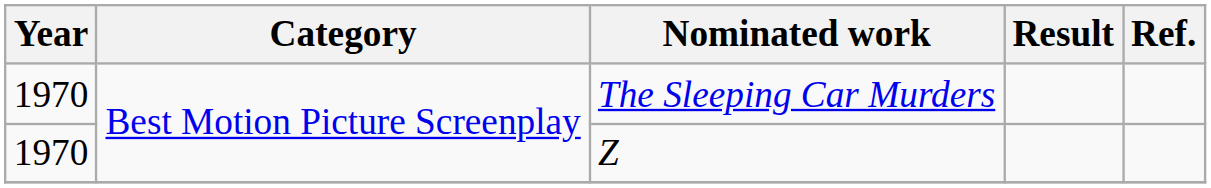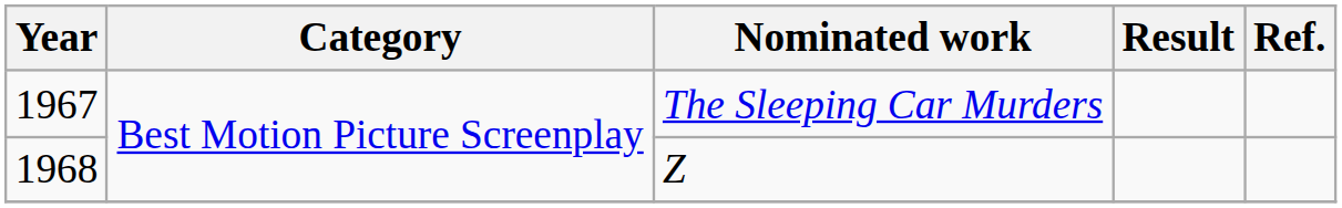 <table class="wikitable sortable">
 <tr>
 <th>Year</th>
 <th>Category</th>
 <th>Nominated work</th>
 <th>Result</th>
 <th>Ref.</th>
 </tr>
 <tr>
-<td>1970</td>
+<td>1967</td>
 <td rowspan="2"><a href='#'>Best Motion Picture Screenplay</a></td>
 <td><em><a href='#'>The Sleeping Car Murders</a></em></td>
 <td></td>
 <td></td>
 </tr>
 <tr>
-<td>1970</td>
+<td>1968</td>
 <td><em>Z</em></td>
 <td></td>
 <td></td>
 </tr>
 <tr>
 </tr>
 </table>
